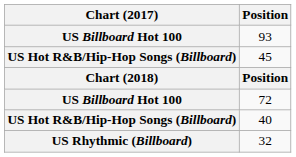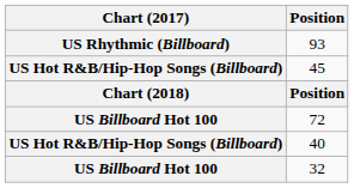 <table class="wikitable plainrowheaders" style="text-align:center">
 <tr>
 <th scope="col">Chart (2017)</th>
 <th scope="col">Position</th>
 </tr>
 <tr>
-<th scope="row">US <em>Billboard</em> Hot 100</th>
+<th scope="row">US Rhythmic (<em>Billboard</em>)</th>
 <td>93</td>
 </tr>
 <tr>
 <th scope="row">US Hot R&B/Hip-Hop Songs (<em>Billboard</em>)</th>
 <td>45</td>
 </tr>
 <tr>
 <th scope="col">Chart (2018)</th>
 <th scope="col">Position</th>
 </tr>
 <tr>
 <th scope="row">US <em>Billboard</em> Hot 100</th>
 <td>72</td>
 </tr>
 <tr>
 <th scope="row">US Hot R&B/Hip-Hop Songs (<em>Billboard</em>)</th>
 <td>40</td>
 </tr>
 <tr>
-<th scope="row">US Rhythmic (<em>Billboard</em>)</th>
+<th scope="row">US <em>Billboard</em> Hot 100</th>
 <td>32</td>
 </tr>
 </table>
